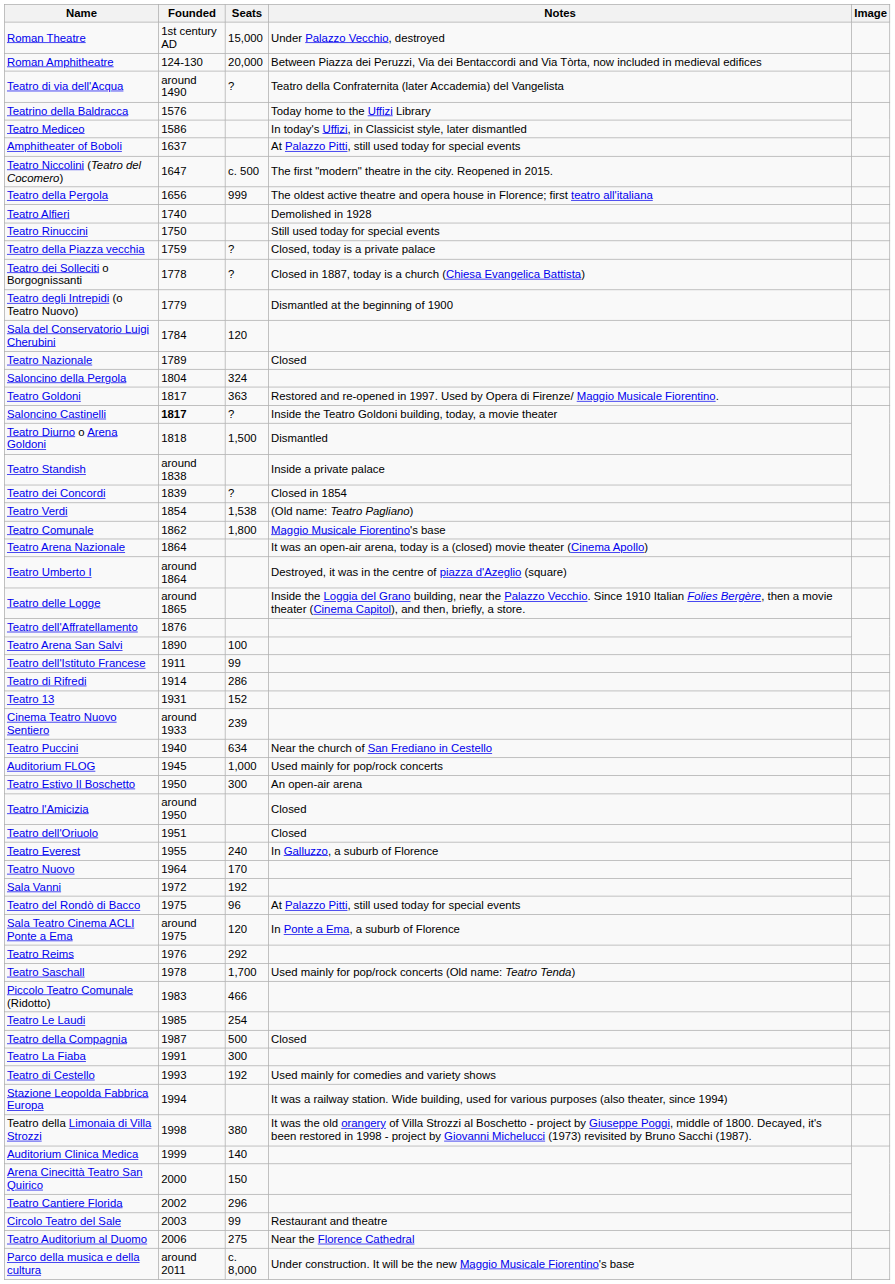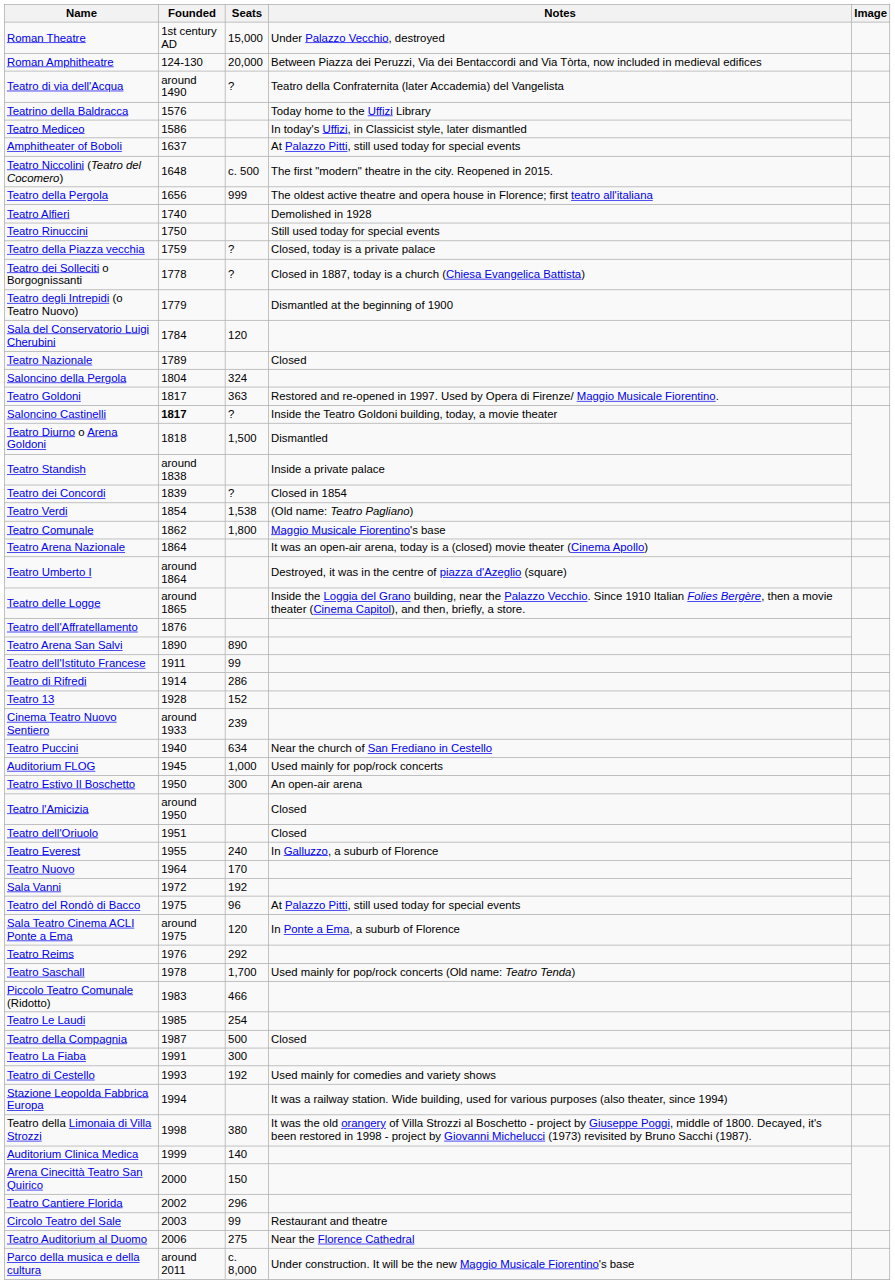 <table class="wikitable sortable">
 <tr>
 <th>Name</th>
 <th>Founded</th>
 <th>Seats</th>
 <th>Notes</th>
 <th>Image</th>
 </tr>
 <tr>
 <td><a href='#'>Roman Theatre</a></td>
 <td>1st century AD</td>
 <td>15,000</td>
 <td>Under <a href='#'>Palazzo Vecchio</a>, destroyed</td>
 <td></td>
 </tr>
 <tr>
 <td><a href='#'>Roman Amphitheatre</a></td>
 <td>124-130</td>
 <td>20,000</td>
 <td>Between Piazza dei Peruzzi, Via dei Bentaccordi and Via Tòrta, now included in medieval edifices</td>
 <td></td>
 </tr>
 <tr>
 <td><a href='#'>Teatro di via dell'Acqua</a></td>
 <td>around 1490</td>
 <td>?</td>
 <td>Teatro della Confraternita (later Accademia) del Vangelista</td>
 <td></td>
 </tr>
 <tr>
 <td><a href='#'>Teatrino della Baldracca</a></td>
 <td>1576</td>
 <td></td>
 <td>Today home to the <a href='#'>Uffizi</a> Library</td>
 </tr>
 <tr>
 <td><a href='#'>Teatro Mediceo</a></td>
 <td>1586</td>
 <td></td>
 <td>In today's <a href='#'>Uffizi</a>, in Classicist style, later dismantled</td>
 </tr>
 <tr>
 <td><a href='#'>Amphitheater of Boboli</a></td>
 <td>1637</td>
 <td></td>
 <td>At <a href='#'>Palazzo Pitti</a>, still used today for special events</td>
 <td></td>
 </tr>
 <tr>
 <td><a href='#'>Teatro Niccolini</a> (<em>Teatro del Cocomero</em>)</td>
-<td>1647</td>
+<td>1648</td>
 <td>c. 500</td>
 <td>The first "modern" theatre in the city. Reopened in 2015.</td>
 <td></td>
 </tr>
 <tr>
 <td><a href='#'>Teatro della Pergola</a></td>
 <td>1656</td>
 <td>999</td>
 <td>The oldest active theatre and opera house in Florence; first <a href='#'>teatro all'italiana</a></td>
 <td></td>
 </tr>
 <tr>
 <td><a href='#'>Teatro Alfieri</a></td>
 <td>1740</td>
 <td></td>
 <td>Demolished in 1928</td>
 <td></td>
 </tr>
 <tr>
 <td><a href='#'>Teatro Rinuccini</a></td>
 <td>1750</td>
 <td></td>
 <td>Still used today for special events</td>
 <td></td>
 </tr>
 <tr>
 <td><a href='#'>Teatro della Piazza vecchia</a></td>
 <td>1759</td>
 <td>?</td>
 <td>Closed, today is a private palace</td>
 <td></td>
 </tr>
 <tr>
 <td><a href='#'>Teatro dei Solleciti</a> o Borgognissanti</td>
 <td>1778</td>
 <td>?</td>
 <td>Closed in 1887, today is a church (<a href='#'>Chiesa Evangelica Battista</a>)</td>
 <td></td>
 </tr>
 <tr>
 <td><a href='#'>Teatro degli Intrepidi</a> (o Teatro Nuovo)</td>
 <td>1779</td>
 <td></td>
 <td>Dismantled at the beginning of 1900</td>
 <td></td>
 </tr>
 <tr>
 <td><a href='#'>Sala del Conservatorio Luigi Cherubini</a></td>
 <td>1784</td>
 <td>120</td>
 <td></td>
 <td></td>
 </tr>
 <tr>
 <td><a href='#'>Teatro Nazionale</a></td>
 <td>1789</td>
 <td></td>
 <td>Closed</td>
 <td></td>
 </tr>
 <tr>
 <td><a href='#'>Saloncino della Pergola</a></td>
 <td>1804</td>
 <td>324</td>
 <td></td>
 </tr>
 <tr>
 <td><a href='#'>Teatro Goldoni</a></td>
 <td>1817</td>
 <td>363</td>
 <td>Restored and re-opened in 1997. Used by Opera di Firenze/ <a href='#'>Maggio Musicale Fiorentino</a>.</td>
 <td></td>
 </tr>
 <tr>
 <td><a href='#'>Saloncino Castinelli</a></td>
 <td><strong>1817</strong></td>
 <td>?</td>
 <td>Inside the Teatro Goldoni building, today, a movie theater</td>
 </tr>
 <tr>
 <td><a href='#'>Teatro Diurno</a> o <a href='#'>Arena Goldoni</a></td>
 <td>1818</td>
 <td>1,500</td>
 <td>Dismantled</td>
 </tr>
 <tr>
 <td><a href='#'>Teatro Standish</a></td>
 <td>around 1838</td>
 <td></td>
 <td>Inside a private palace</td>
 </tr>
 <tr>
 <td><a href='#'>Teatro dei Concordi</a></td>
 <td>1839</td>
 <td>?</td>
 <td>Closed in 1854</td>
 </tr>
 <tr>
 <td><a href='#'>Teatro Verdi</a></td>
 <td>1854</td>
 <td>1,538</td>
 <td>(Old name: <em>Teatro Pagliano</em>)</td>
 <td></td>
 </tr>
 <tr>
 <td><a href='#'>Teatro Comunale</a></td>
 <td>1862</td>
 <td>1,800</td>
 <td><a href='#'>Maggio Musicale Fiorentino</a>'s base</td>
 <td></td>
 </tr>
 <tr>
 <td><a href='#'>Teatro Arena Nazionale</a></td>
 <td>1864</td>
 <td></td>
 <td>It was an open-air arena, today is a (closed) movie theater (<a href='#'>Cinema Apollo</a>)</td>
 <td></td>
 </tr>
 <tr>
 <td><a href='#'>Teatro Umberto I</a></td>
 <td>around 1864</td>
 <td></td>
 <td>Destroyed, it was in the centre of <a href='#'>piazza d'Azeglio</a> (square)</td>
 <td></td>
 </tr>
 <tr>
 <td><a href='#'>Teatro delle Logge</a></td>
 <td>around 1865</td>
 <td></td>
 <td>Inside the <a href='#'>Loggia del Grano</a> building, near the <a href='#'>Palazzo Vecchio</a>. Since 1910 Italian <em><a href='#'>Folies Bergère</a></em>, then a movie theater (<a href='#'>Cinema Capitol</a>), and then, briefly, a store.</td>
 <td></td>
 </tr>
 <tr>
 <td><a href='#'>Teatro dell'Affratellamento</a></td>
 <td>1876</td>
 <td></td>
 <td></td>
 </tr>
 <tr>
 <td><a href='#'>Teatro Arena San Salvi</a></td>
 <td>1890</td>
-<td>100</td>
+<td>890</td>
 <td></td>
 </tr>
 <tr>
 <td><a href='#'>Teatro dell'Istituto Francese</a></td>
 <td>1911</td>
 <td>99</td>
 <td></td>
 <td></td>
 </tr>
 <tr>
 <td><a href='#'>Teatro di Rifredi</a></td>
 <td>1914</td>
 <td>286</td>
 <td></td>
 <td></td>
 </tr>
 <tr>
 <td><a href='#'>Teatro 13</a></td>
-<td>1931</td>
+<td>1928</td>
 <td>152</td>
 <td></td>
 </tr>
 <tr>
 <td><a href='#'>Cinema Teatro Nuovo Sentiero</a></td>
 <td>around 1933</td>
 <td>239</td>
 <td></td>
 <td></td>
 </tr>
 <tr>
 <td><a href='#'>Teatro Puccini</a></td>
 <td>1940</td>
 <td>634</td>
 <td>Near the church of <a href='#'>San Frediano in Cestello</a></td>
 <td></td>
 </tr>
 <tr>
 <td><a href='#'>Auditorium FLOG</a></td>
 <td>1945</td>
 <td>1,000</td>
 <td>Used mainly for pop/rock concerts</td>
 <td></td>
 </tr>
 <tr>
 <td><a href='#'>Teatro Estivo Il Boschetto</a></td>
 <td>1950</td>
 <td>300</td>
 <td>An open-air arena</td>
 <td></td>
 </tr>
 <tr>
 <td><a href='#'>Teatro l'Amicizia</a></td>
 <td>around 1950</td>
 <td></td>
 <td>Closed</td>
 <td></td>
 </tr>
 <tr>
 <td><a href='#'>Teatro dell'Oriuolo</a></td>
 <td>1951</td>
 <td></td>
 <td>Closed</td>
 <td></td>
 </tr>
 <tr>
 <td><a href='#'>Teatro Everest</a></td>
 <td>1955</td>
 <td>240</td>
 <td>In <a href='#'>Galluzzo</a>, a suburb of Florence</td>
 <td></td>
 </tr>
 <tr>
 <td><a href='#'>Teatro Nuovo</a></td>
 <td>1964</td>
 <td>170</td>
 <td></td>
 </tr>
 <tr>
 <td><a href='#'>Sala Vanni</a></td>
 <td>1972</td>
 <td>192</td>
 <td></td>
 </tr>
 <tr>
 <td><a href='#'>Teatro del Rondò di Bacco</a></td>
 <td>1975</td>
 <td>96</td>
 <td>At <a href='#'>Palazzo Pitti</a>, still used today for special events</td>
 <td></td>
 </tr>
 <tr>
 <td><a href='#'>Sala Teatro Cinema ACLI Ponte a Ema</a></td>
 <td>around 1975</td>
 <td>120</td>
 <td>In <a href='#'>Ponte a Ema</a>, a suburb of Florence</td>
 <td></td>
 </tr>
 <tr>
 <td><a href='#'>Teatro Reims</a></td>
 <td>1976</td>
 <td>292</td>
 <td></td>
 </tr>
 <tr>
 <td><a href='#'>Teatro Saschall</a></td>
 <td>1978</td>
 <td>1,700</td>
 <td>Used mainly for pop/rock concerts (Old name: <em>Teatro Tenda</em>)</td>
 <td></td>
 </tr>
 <tr>
 <td><a href='#'>Piccolo Teatro Comunale</a> (Ridotto)</td>
 <td>1983</td>
 <td>466</td>
 <td></td>
 </tr>
 <tr>
 <td><a href='#'>Teatro Le Laudi</a></td>
 <td>1985</td>
 <td>254</td>
 <td></td>
 <td></td>
 </tr>
 <tr>
 <td><a href='#'>Teatro della Compagnia</a></td>
 <td>1987</td>
 <td>500</td>
 <td>Closed</td>
 <td></td>
 </tr>
 <tr>
 <td><a href='#'>Teatro La Fiaba</a></td>
 <td>1991</td>
 <td>300</td>
 <td></td>
 <td></td>
 </tr>
 <tr>
 <td><a href='#'>Teatro di Cestello</a></td>
 <td>1993</td>
 <td>192</td>
 <td>Used mainly for comedies and variety shows</td>
 <td></td>
 </tr>
 <tr>
 <td><a href='#'>Stazione Leopolda Fabbrica Europa</a></td>
 <td>1994</td>
 <td></td>
 <td>It was a railway station. Wide building, used for various purposes (also theater, since 1994)</td>
 <td></td>
 </tr>
 <tr>
 <td>Teatro della <a href='#'>Limonaia di Villa Strozzi</a></td>
 <td>1998</td>
 <td>380</td>
 <td>It was the old <a href='#'>orangery</a> of Villa Strozzi al Boschetto - project by <a href='#'>Giuseppe Poggi</a>, middle of 1800. Decayed, it's been restored in 1998 - project by <a href='#'>Giovanni Michelucci</a> (1973) revisited by Bruno Sacchi (1987).</td>
 <td></td>
 </tr>
 <tr>
 <td><a href='#'>Auditorium Clinica Medica</a></td>
 <td>1999</td>
 <td>140</td>
 <td></td>
 </tr>
 <tr>
 <td><a href='#'>Arena Cinecittà Teatro San Quirico</a></td>
 <td>2000</td>
 <td>150</td>
 <td></td>
 </tr>
 <tr>
 <td><a href='#'>Teatro Cantiere Florida</a></td>
 <td>2002</td>
 <td>296</td>
 <td></td>
 </tr>
 <tr>
 <td><a href='#'>Circolo Teatro del Sale</a></td>
 <td>2003</td>
 <td>99</td>
 <td>Restaurant and theatre</td>
 </tr>
 <tr>
 <td><a href='#'>Teatro Auditorium al Duomo</a></td>
 <td>2006</td>
 <td>275</td>
 <td>Near the <a href='#'>Florence Cathedral</a></td>
 <td></td>
 </tr>
 <tr>
 <td><a href='#'>Parco della musica e della cultura</a></td>
 <td>around 2011</td>
 <td>c. 8,000</td>
 <td>Under construction. It will be the new <a href='#'>Maggio Musicale Fiorentino</a>'s base</td>
 </tr>
 </table>
